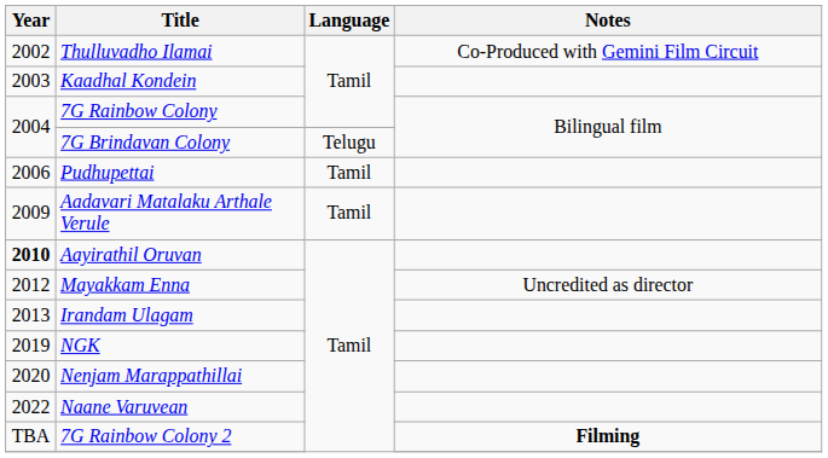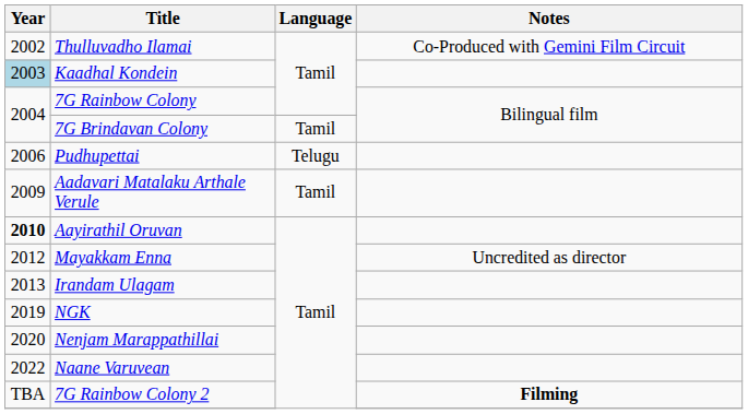 <table class="wikitable sortable" style="text-align:center;">
 <tr>
 <th rowspan="2" style="width:35px;">Year</th>
 <th rowspan="2" style="width:200px;">Title</th>
 <th rowspan="2" style="width:50px;">Language</th>
 <th rowspan="2" style="width:350px;" class="unsortable">Notes</th>
 </tr>
 <tr>
 </tr>
 <tr>
 <td>2002</td>
 <td style="text-align: left;"><em><a href='#'>Thulluvadho Ilamai</a></em></td>
 <td rowspan="3">Tamil</td>
 <td>Co-Produced with <a href='#'>Gemini Film Circuit</a></td>
 </tr>
 <tr>
-<td>2003</td>
+<td style="background: lightblue;">2003</td>
 <td style="text-align: left;"><em><a href='#'>Kaadhal Kondein</a></em></td>
 <td></td>
 </tr>
 <tr>
 <td rowspan="2">2004</td>
 <td style="text-align: left;"><em><a href='#'>7G Rainbow Colony</a></em></td>
 <td rowspan="2">Bilingual film</td>
 </tr>
 <tr>
 <td style="text-align: left;"><em><a href='#'>7G Brindavan Colony</a></em></td>
-<td>Telugu</td>
+<td>Tamil</td>
 </tr>
 <tr>
 <td>2006</td>
 <td style="text-align: left;"><em><a href='#'>Pudhupettai</a></em></td>
-<td>Tamil</td>
+<td>Telugu</td>
 <td></td>
 </tr>
 <tr>
 <td>2009</td>
 <td style="text-align: left;"><em><a href='#'>Aadavari Matalaku Arthale Verule</a></em></td>
 <td>Tamil</td>
 <td></td>
 </tr>
 <tr>
 <td><strong>2010</strong></td>
 <td style="text-align: left;"><em><a href='#'>Aayirathil Oruvan</a></em></td>
 <td rowspan="8">Tamil</td>
 <td></td>
 </tr>
 <tr>
 <td>2012</td>
 <td style="text-align: left;"><em><a href='#'>Mayakkam Enna</a></em></td>
 <td>Uncredited as director</td>
 </tr>
 <tr>
 <td>2013</td>
 <td style="text-align: left;"><em><a href='#'>Irandam Ulagam</a></em></td>
 <td></td>
 </tr>
 <tr>
 <td>2019</td>
 <td style="text-align: left;"><em><a href='#'>NGK</a></em></td>
 <td></td>
 </tr>
 <tr>
 <td>2020</td>
 <td style="text-align: left;"><em><a href='#'>Nenjam Marappathillai</a></em></td>
 <td></td>
 </tr>
 <tr>
 <td>2022</td>
 <td style="text-align: left;"><em><a href='#'>Naane Varuvean</a></em></td>
 <td></td>
 </tr>
 <tr>
 <td>TBA</td>
 <td style="text-align: left;"><em><a href='#'>7G Rainbow Colony 2</a></em></td>
 <td><strong>Filming</strong></td>
 </tr>
 <tr>
 </tr>
 </table>
